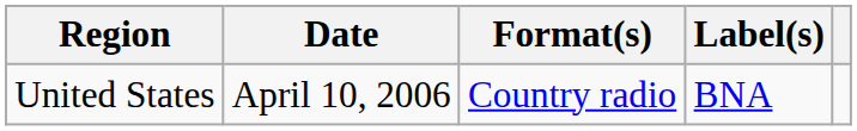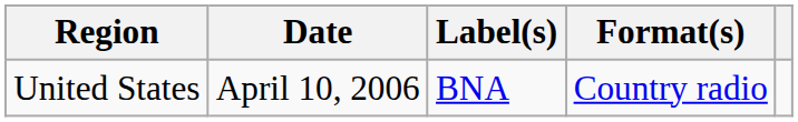 <table class="wikitable">
 <tr>
 <th>Region</th>
 <th>Date</th>
+<th>Label(s)</th>
 <th>Format(s)</th>
-<th>Label(s)</th>
 <th></th>
 </tr>
 <tr>
 <td>United States</td>
 <td>April 10, 2006</td>
+<td><a href='#'>BNA</a></td>
 <td><a href='#'>Country radio</a></td>
-<td><a href='#'>BNA</a></td>
 <td></td>
 </tr>
 </table>
